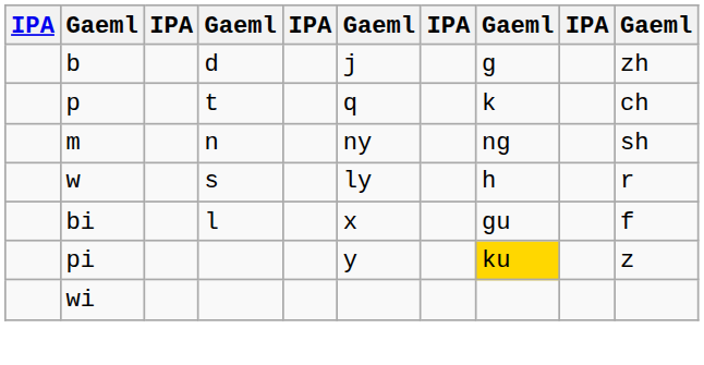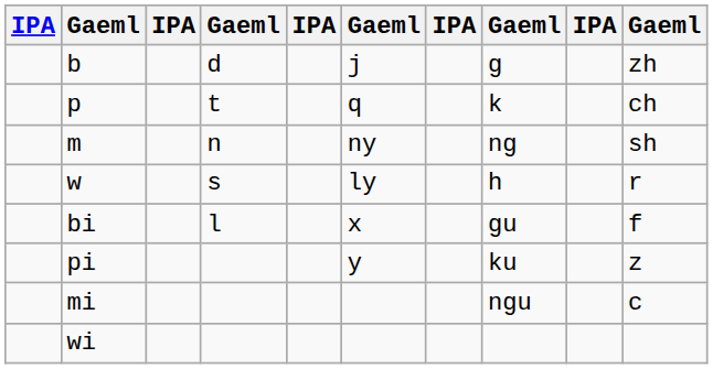 <table class="wikitable">
 <tr --------->
 <th><a href='#'>IPA</a></th>
 <th>Gaeml</th>
 <th>IPA</th>
 <th>Gaeml</th>
 <th>IPA</th>
 <th>Gaeml</th>
 <th>IPA</th>
 <th>Gaeml</th>
 <th>IPA</th>
 <th>Gaeml</th>
 </tr>
 <tr --------->
 <td></td>
 <td>b</td>
 <td></td>
 <td>d</td>
 <td></td>
 <td>j</td>
 <td></td>
 <td>g</td>
 <td></td>
 <td>zh</td>
 </tr>
 <tr --------->
 <td></td>
 <td>p</td>
 <td></td>
 <td>t</td>
 <td></td>
 <td>q</td>
 <td></td>
 <td>k</td>
 <td></td>
 <td>ch</td>
 </tr>
 <tr --------->
 <td></td>
 <td>m</td>
 <td></td>
 <td>n</td>
 <td></td>
 <td>ny</td>
 <td></td>
 <td>ng</td>
 <td></td>
 <td>sh</td>
 </tr>
 <tr --------->
 <td></td>
 <td>w</td>
 <td></td>
 <td>s</td>
 <td></td>
 <td>ly</td>
 <td></td>
 <td>h</td>
 <td></td>
 <td>r</td>
 </tr>
 <tr --------->
 <td></td>
 <td>bi</td>
 <td></td>
 <td>l</td>
 <td></td>
 <td>x</td>
 <td></td>
 <td>gu</td>
 <td></td>
 <td>f</td>
 </tr>
 <tr --------->
 <td></td>
 <td>pi</td>
 <td></td>
 <td></td>
 <td></td>
 <td>y</td>
 <td></td>
-<td style="background: gold;">ku</td>
+<td>ku</td>
 <td></td>
 <td>z</td>
+</tr>
+<tr --------->
+<td></td>
+<td>mi</td>
+<td></td>
+<td></td>
+<td></td>
+<td></td>
+<td></td>
+<td>ngu</td>
+<td></td>
+<td>c</td>
 </tr>
 <tr>
 <td></td>
 <td>wi</td>
 <td></td>
 <td></td>
 <td></td>
 <td></td>
 <td></td>
 <td></td>
 <td></td>
 <td></td>
 </tr>
 </table>
